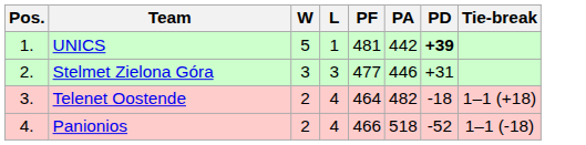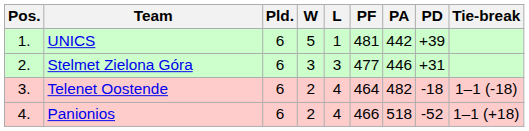 <table class="wikitable" style="text-align:center">
 <tr>
 <th width=15>Pos.</th>
 <th width=220>Team</th>
+<th width=20>Pld.</th>
 <th width=20>W</th>
 <th width=20>L</th>
 <th width=20>PF</th>
 <th width=20>PA</th>
 <th width=20>PD</th>
 <th>Tie-break</th>
 </tr>
 <tr style="background:#ccffcc;">
 <td>1.</td>
 <td align=left> <a href='#'>UNICS</a></td>
+<td>6</td>
 <td>5</td>
 <td>1</td>
 <td>481</td>
 <td>442</td>
-<td><strong>+39</strong></td>
+<td>+39</td>
 <td></td>
 </tr>
 <tr style="background:#ccffcc;">
 <td>2.</td>
 <td align=left> <a href='#'>Stelmet Zielona Góra</a></td>
+<td>6</td>
 <td>3</td>
 <td>3</td>
 <td>477</td>
 <td>446</td>
 <td>+31</td>
 <td></td>
 </tr>
 <tr style="background:#ffcccc;">
 <td>3.</td>
 <td align=left> <a href='#'>Telenet Oostende</a></td>
+<td>6</td>
 <td>2</td>
 <td>4</td>
 <td>464</td>
 <td>482</td>
 <td>-18</td>
-<td>1–1 (+18)</td>
+<td>1–1 (-18)</td>
 </tr>
 <tr style="background:#ffcccc;">
 <td>4.</td>
 <td align=left> <a href='#'>Panionios</a></td>
+<td>6</td>
 <td>2</td>
 <td>4</td>
 <td>466</td>
 <td>518</td>
 <td>-52</td>
-<td>1–1 (-18)</td>
+<td>1–1 (+18)</td>
 </tr>
 </table>
